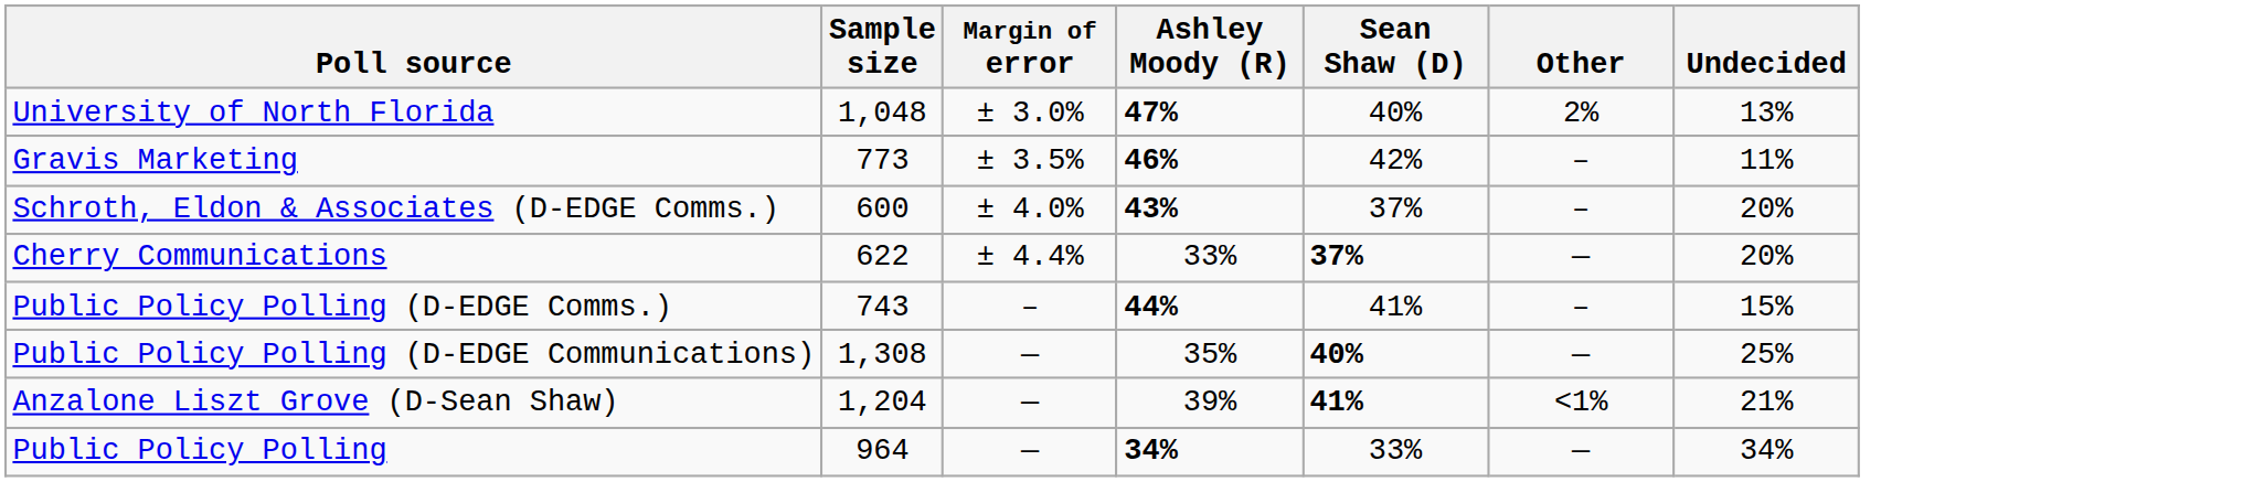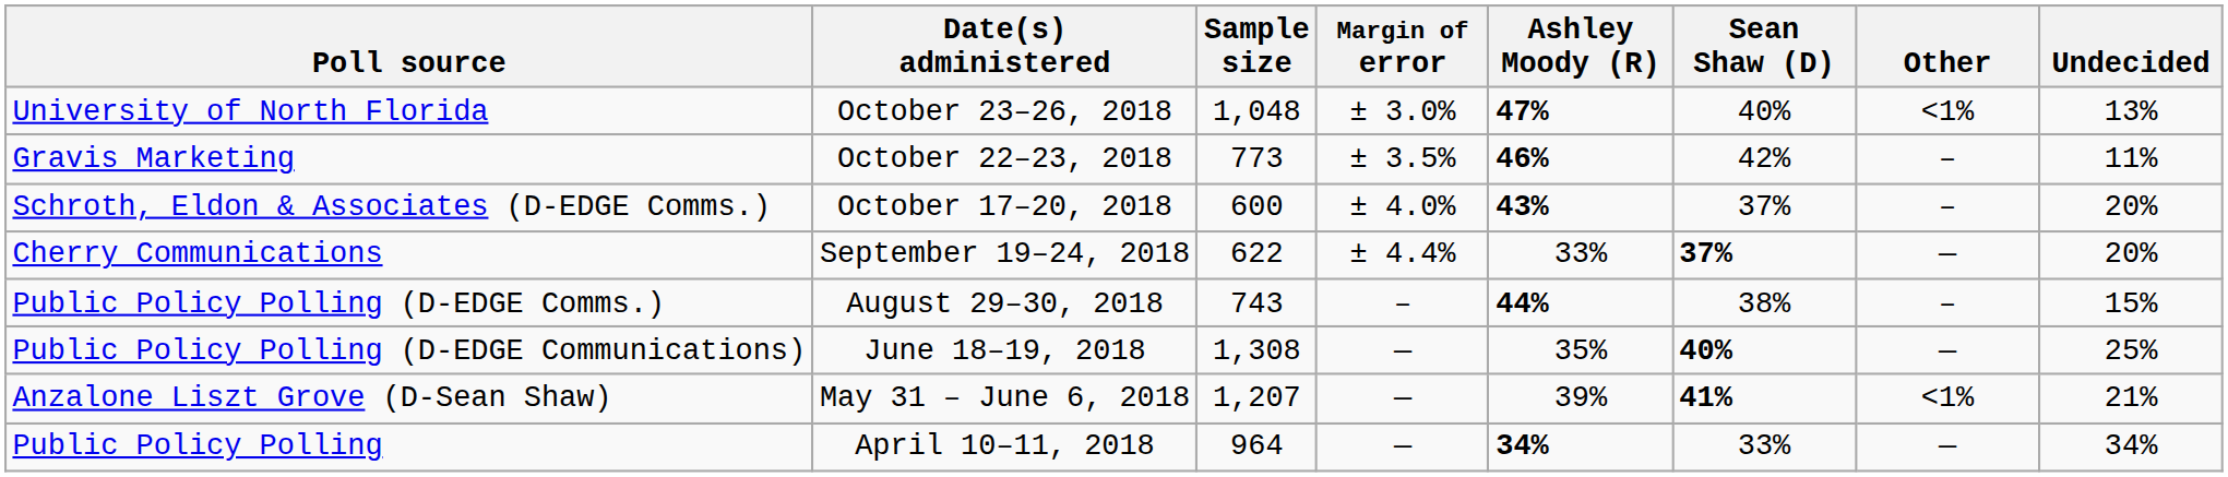 <table class=wikitable>
 <tr valign= bottom>
 <th>Poll source</th>
+<th>Date(s)<br>administered</th>
 <th class=small>Sample<br>size</th>
 <th style="width:70px;"><small>Margin of</small><br>error</th>
 <th style="width:75px;">Ashley<br>Moody (R)</th>
 <th style="width:75px;">Sean<br>Shaw (D)</th>
 <th style="width:75px;">Other</th>
 <th style="width:75px;">Undecided</th>
 </tr>
 <tr>
 <td><a href='#'>University of North Florida</a></td>
+<td align=center>October 23–26, 2018</td>
 <td align=center>1,048</td>
 <td align=center>± 3.0%</td>
 <td><strong>47%</strong></td>
 <td align=center>40%</td>
-<td align=center>2%</td>
+<td align=center><1%</td>
 <td align=center>13%</td>
 </tr>
 <tr>
 <td><a href='#'>Gravis Marketing</a></td>
+<td align=center>October 22–23, 2018</td>
 <td align=center>773</td>
 <td align=center>± 3.5%</td>
 <td><strong>46%</strong></td>
 <td align=center>42%</td>
 <td align=center>–</td>
 <td align=center>11%</td>
 </tr>
 <tr>
 <td><a href='#'>Schroth, Eldon & Associates</a> (D-EDGE Comms.)</td>
+<td align=center>October 17–20, 2018</td>
 <td align=center>600</td>
 <td align=center>± 4.0%</td>
 <td><strong>43%</strong></td>
 <td align=center>37%</td>
 <td align=center>–</td>
 <td align=center>20%</td>
 </tr>
 <tr>
 <td><a href='#'>Cherry Communications</a></td>
+<td align=center>September 19–24, 2018</td>
 <td align=center>622</td>
 <td align=center>± 4.4%</td>
 <td align=center>33%</td>
 <td><strong>37%</strong></td>
 <td align=center>—</td>
 <td align=center>20%</td>
 </tr>
 <tr>
 <td><a href='#'>Public Policy Polling</a> (D-EDGE Comms.)</td>
+<td align=center>August 29–30, 2018</td>
 <td align=center>743</td>
 <td align=center>–</td>
 <td><strong>44%</strong></td>
-<td align=center>41%</td>
+<td align=center>38%</td>
 <td align=center>–</td>
 <td align=center>15%</td>
 </tr>
 <tr>
 <td><a href='#'>Public Policy Polling</a> (D-EDGE Communications)</td>
+<td align=center>June 18–19, 2018</td>
 <td align=center>1,308</td>
 <td align=center>—</td>
 <td align=center>35%</td>
 <td><strong>40%</strong></td>
 <td align=center>—</td>
 <td align=center>25%</td>
 </tr>
 <tr>
 <td><a href='#'>Anzalone Liszt Grove</a> (D-Sean Shaw)</td>
-<td align=center>1,204</td>
+<td align=center>May 31 – June 6, 2018</td>
+<td align=center>1,207</td>
 <td align=center>—</td>
 <td align=center>39%</td>
 <td><strong>41%</strong></td>
 <td align=center><1%</td>
 <td align=center>21%</td>
 </tr>
 <tr>
 <td><a href='#'>Public Policy Polling</a></td>
+<td align=center>April 10–11, 2018</td>
 <td align=center>964</td>
 <td align=center>—</td>
 <td><strong>34%</strong></td>
 <td align=center>33%</td>
 <td align=center>—</td>
 <td align=center>34%</td>
 </tr>
 </table>
